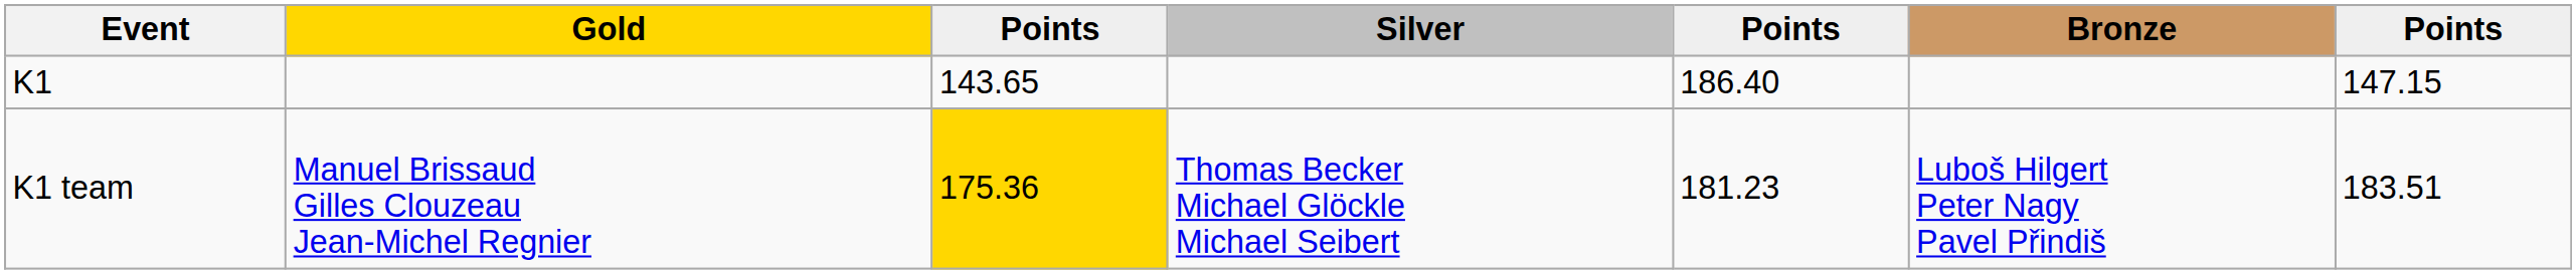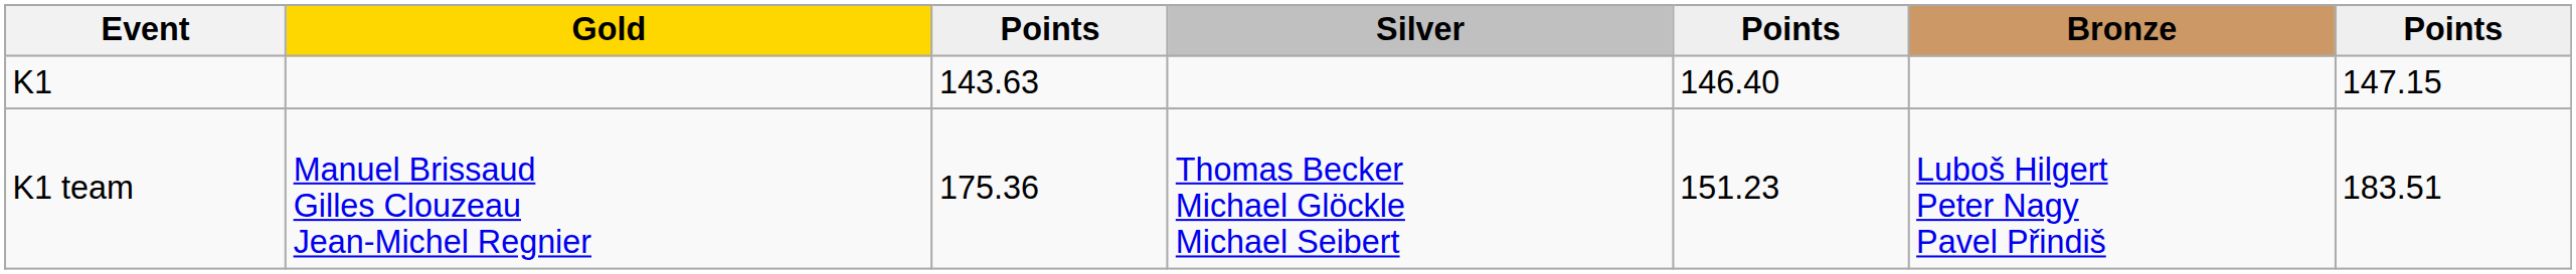 <table class="wikitable" width=100%>
 <tr>
 <th>Event</th>
 <td align=center bgcolor="gold"><strong>Gold</strong></td>
 <td align=center bgcolor="EFEFEF"><strong>Points</strong></td>
 <td align=center bgcolor="silver"><strong>Silver</strong></td>
 <td align=center bgcolor="EFEFEF"><strong>Points</strong></td>
 <td align=center bgcolor="CC9966"><strong>Bronze</strong></td>
 <td align=center bgcolor="EFEFEF"><strong>Points</strong></td>
 </tr>
 <tr>
 <td>K1</td>
 <td></td>
-<td>143.65</td>
+<td>143.63</td>
 <td></td>
-<td>186.40</td>
+<td>146.40</td>
 <td></td>
 <td>147.15</td>
 </tr>
 <tr>
 <td>K1 team</td>
 <td><br><a href='#'>Manuel Brissaud</a><br><a href='#'>Gilles Clouzeau</a><br><a href='#'>Jean-Michel Regnier</a></td>
-<td style="background: gold;">175.36</td>
+<td>175.36</td>
 <td><br><a href='#'>Thomas Becker</a><br><a href='#'>Michael Glöckle</a><br><a href='#'>Michael Seibert</a></td>
-<td>181.23</td>
+<td>151.23</td>
 <td><br><a href='#'>Luboš Hilgert</a><br><a href='#'>Peter Nagy</a><br><a href='#'>Pavel Přindiš</a></td>
 <td>183.51</td>
 </tr>
 </table>
